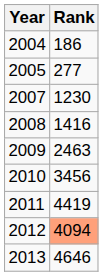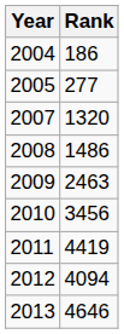 <table class="wikitable">
 <tr>
 <th>Year</th>
 <th>Rank</th>
 </tr>
 <tr>
 <td>2004</td>
 <td>186</td>
 </tr>
 <tr>
 <td>2005</td>
 <td>277</td>
 </tr>
 <tr>
 <td>2007</td>
-<td>1230</td>
+<td>1320</td>
 </tr>
 <tr>
 <td>2008</td>
-<td>1416</td>
+<td>1486</td>
 </tr>
 <tr>
 <td>2009</td>
 <td>2463</td>
 </tr>
 <tr>
 <td>2010</td>
 <td>3456</td>
 </tr>
 <tr>
 <td>2011</td>
 <td>4419</td>
 </tr>
 <tr>
 <td>2012</td>
-<td style="background: lightsalmon;">4094</td>
+<td>4094</td>
 </tr>
 <tr>
 <td>2013</td>
 <td>4646</td>
 </tr>
 </table>
